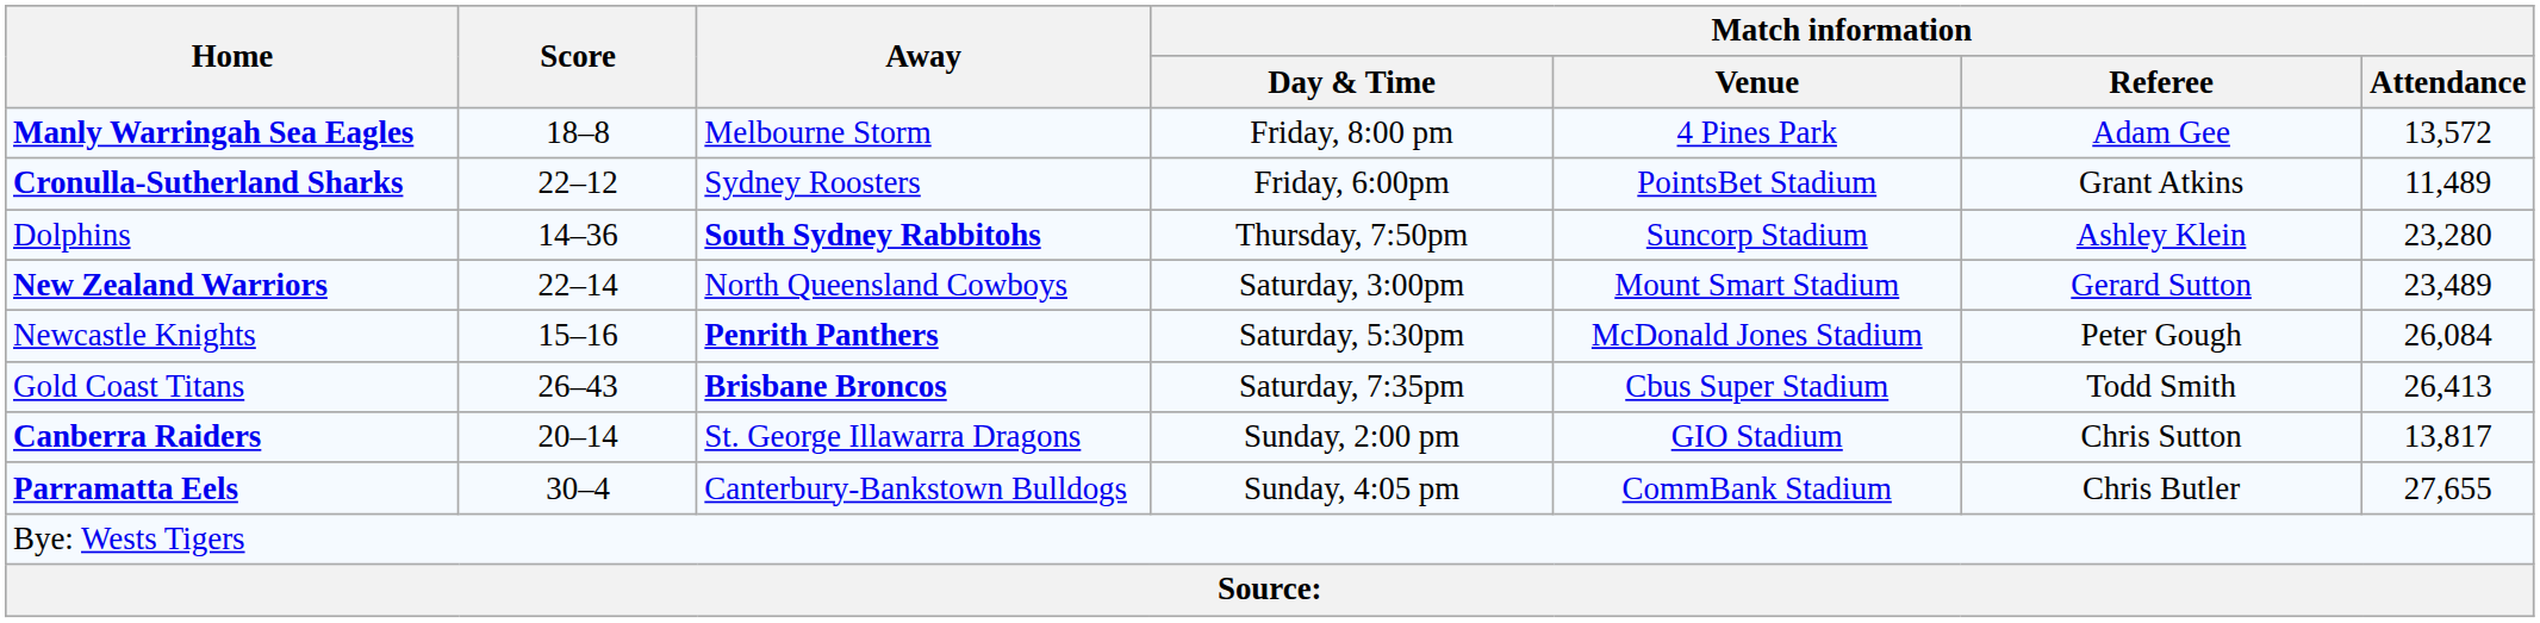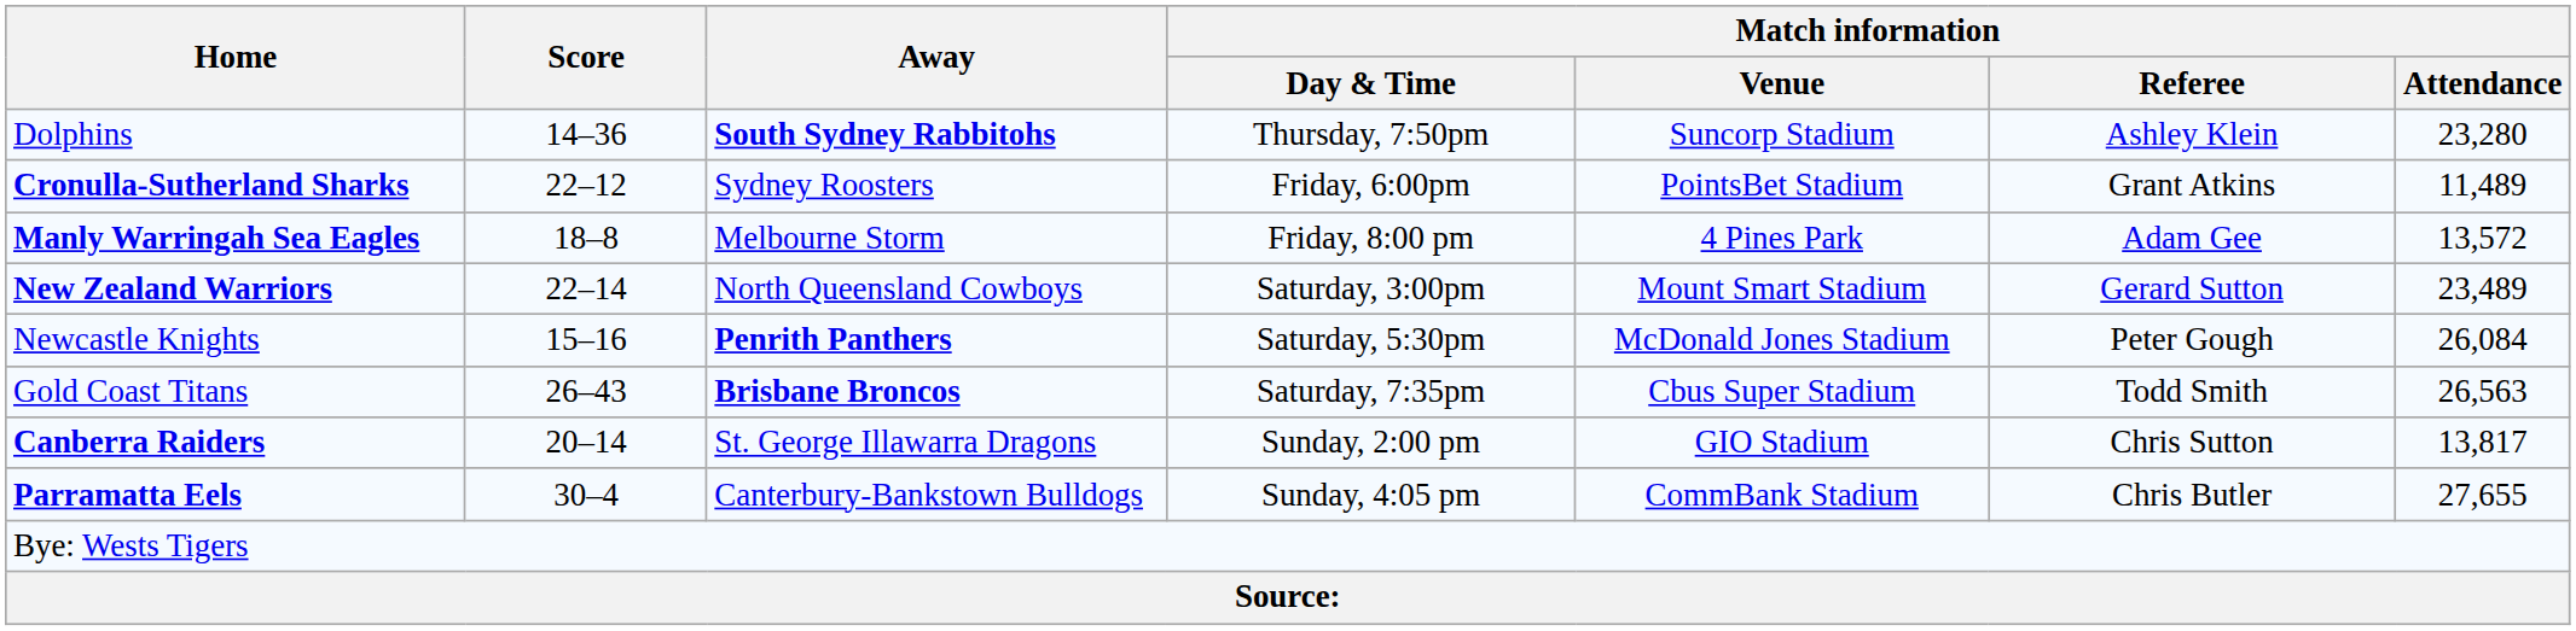 <table class="wikitable" style="border-collapse:collapse; text-align:center; width:100%;">
 <tr style="text-align:center; background:#f5faff;"  style="background:#c1d8ff;">
 <th rowspan="2" style="width:19%;">Home</th>
 <th rowspan="2" style="width:10%;">Score</th>
 <th rowspan="2" style="width:19%;">Away</th>
 <th colspan="4">Match information</th>
 </tr>
 <tr style="text-align:center; background:#f5faff;"  style="background:#efefef;">
 <th width="17%">Day & Time</th>
 <th width="17%">Venue</th>
 <th width="17%">Referee</th>
 <th width="5%">Attendance</th>
 </tr>
 <tr style="text-align:center; background:#f5faff;">
-<td align="left"><strong> <a href='#'>Manly Warringah Sea Eagles</a></strong></td>
-<td>18–8</td>
-<td align="left"> <a href='#'>Melbourne Storm</a></td>
-<td>Friday, 8:00 pm</td>
-<td><a href='#'>4 Pines Park</a></td>
-<td><a href='#'>Adam Gee</a></td>
-<td>13,572</td>
+<td align="left"> <a href='#'>Dolphins</a></td>
+<td>14–36</td>
+<td align="left"><strong> <a href='#'>South Sydney Rabbitohs</a></strong></td>
+<td>Thursday, 7:50pm</td>
+<td><a href='#'>Suncorp Stadium</a></td>
+<td><a href='#'>Ashley Klein</a></td>
+<td>23,280</td>
 </tr>
 <tr style="text-align:center; background:#f5faff;">
 <td align="left"><strong> <a href='#'>Cronulla-Sutherland Sharks</a></strong></td>
 <td>22–12</td>
 <td align="left"> <a href='#'>Sydney Roosters</a></td>
 <td>Friday, 6:00pm</td>
 <td><a href='#'>PointsBet Stadium</a></td>
 <td>Grant Atkins</td>
 <td>11,489</td>
 </tr>
 <tr style="text-align:center; background:#f5faff;">
-<td align="left"> <a href='#'>Dolphins</a></td>
-<td>14–36</td>
-<td align="left"><strong> <a href='#'>South Sydney Rabbitohs</a></strong></td>
-<td>Thursday, 7:50pm</td>
-<td><a href='#'>Suncorp Stadium</a></td>
-<td><a href='#'>Ashley Klein</a></td>
-<td>23,280</td>
+<td align="left"><strong> <a href='#'>Manly Warringah Sea Eagles</a></strong></td>
+<td>18–8</td>
+<td align="left"> <a href='#'>Melbourne Storm</a></td>
+<td>Friday, 8:00 pm</td>
+<td><a href='#'>4 Pines Park</a></td>
+<td><a href='#'>Adam Gee</a></td>
+<td>13,572</td>
 </tr>
 <tr style="text-align:center; background:#f5faff;">
 <td align="left"><strong> <a href='#'>New Zealand Warriors</a></strong></td>
 <td>22–14</td>
 <td align="left"> <a href='#'>North Queensland Cowboys</a></td>
 <td>Saturday, 3:00pm</td>
 <td><a href='#'>Mount Smart Stadium</a></td>
 <td><a href='#'>Gerard Sutton</a></td>
 <td>23,489</td>
 </tr>
 <tr style="text-align:center; background:#f5faff;">
 <td align="left"> <a href='#'>Newcastle Knights</a></td>
 <td>15–16</td>
 <td align="left"><strong> <a href='#'>Penrith Panthers</a></strong></td>
 <td>Saturday, 5:30pm</td>
 <td><a href='#'>McDonald Jones Stadium</a></td>
 <td>Peter Gough</td>
 <td>26,084</td>
 </tr>
 <tr style="text-align:center; background:#f5faff;">
 <td align="left"> <a href='#'>Gold Coast Titans</a></td>
 <td>26–43</td>
 <td align="left"><strong> <a href='#'>Brisbane Broncos</a></strong></td>
 <td>Saturday, 7:35pm</td>
 <td><a href='#'>Cbus Super Stadium</a></td>
 <td>Todd Smith</td>
-<td>26,413</td>
+<td>26,563</td>
 </tr>
 <tr style="text-align:center; background:#f5faff;">
 <td align="left"><strong> <a href='#'>Canberra Raiders</a></strong></td>
 <td>20–14</td>
 <td align="left"> <a href='#'>St. George Illawarra Dragons</a></td>
 <td>Sunday, 2:00 pm</td>
 <td><a href='#'>GIO Stadium</a></td>
 <td>Chris Sutton</td>
 <td>13,817</td>
 </tr>
 <tr style="text-align:center; background:#f5faff;">
 <td align="left"><strong> <a href='#'>Parramatta Eels</a></strong></td>
 <td>30–4</td>
 <td align="left"> <a href='#'>Canterbury-Bankstown Bulldogs</a></td>
 <td>Sunday, 4:05 pm</td>
 <td><a href='#'>CommBank Stadium</a></td>
 <td>Chris Butler</td>
 <td>27,655</td>
 </tr>
 <tr style="text-align:center; background:#f5faff;">
 <td colspan="7" align="left">Bye:  <a href='#'>Wests Tigers</a></td>
 </tr>
 <tr style="text-align:center; background:#f5faff;">
 <th colspan="7" align="left">Source:</th>
 </tr>
 </table>
